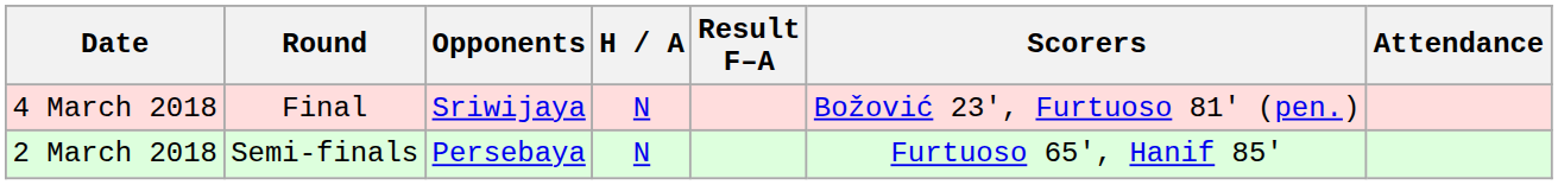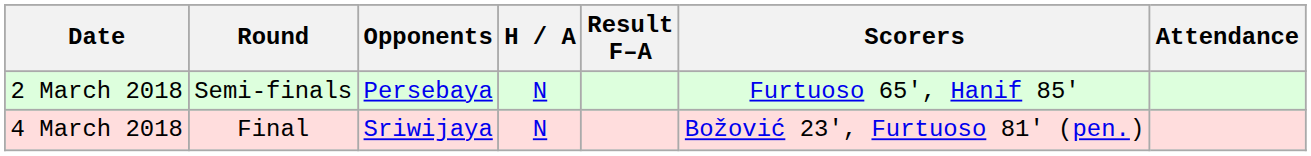 <table class="wikitable" style="text-align:center">
 <tr>
 <th>Date</th>
 <th>Round</th>
 <th>Opponents</th>
 <th>H / A</th>
 <th>Result<br>F–A</th>
 <th>Scorers</th>
 <th>Attendance</th>
 </tr>
+<tr style="background:#ddffdd">
+<td>2 March 2018</td>
+<td>Semi-finals</td>
+<td><a href='#'>Persebaya</a></td>
+<td><a href='#'>N</a></td>
+<td></td>
+<td><a href='#'>Furtuoso</a> 65', <a href='#'>Hanif</a> 85'</td>
+<td></td>
+</tr>
 <tr style="background:#ffdddd">
 <td>4 March 2018</td>
 <td>Final</td>
 <td><a href='#'>Sriwijaya</a></td>
 <td><a href='#'>N</a></td>
 <td></td>
 <td><a href='#'>Božović</a> 23', <a href='#'>Furtuoso</a> 81' (<a href='#'>pen.</a>)</td>
 <td></td>
 </tr>
-<tr style="background:#ddffdd">
-<td>2 March 2018</td>
-<td>Semi-finals</td>
-<td><a href='#'>Persebaya</a></td>
-<td><a href='#'>N</a></td>
-<td></td>
-<td><a href='#'>Furtuoso</a> 65', <a href='#'>Hanif</a> 85'</td>
-<td></td>
-</tr>
 </table>
